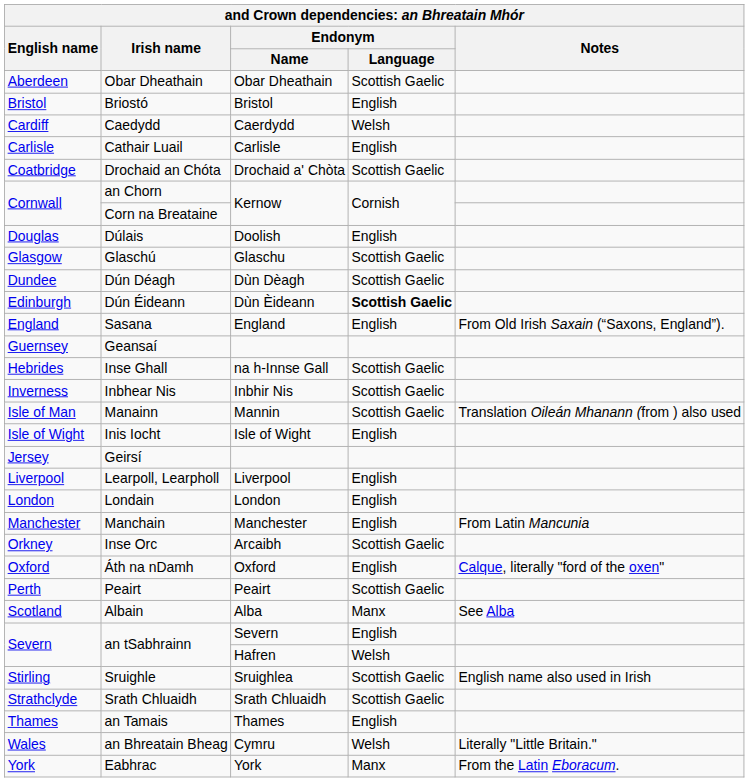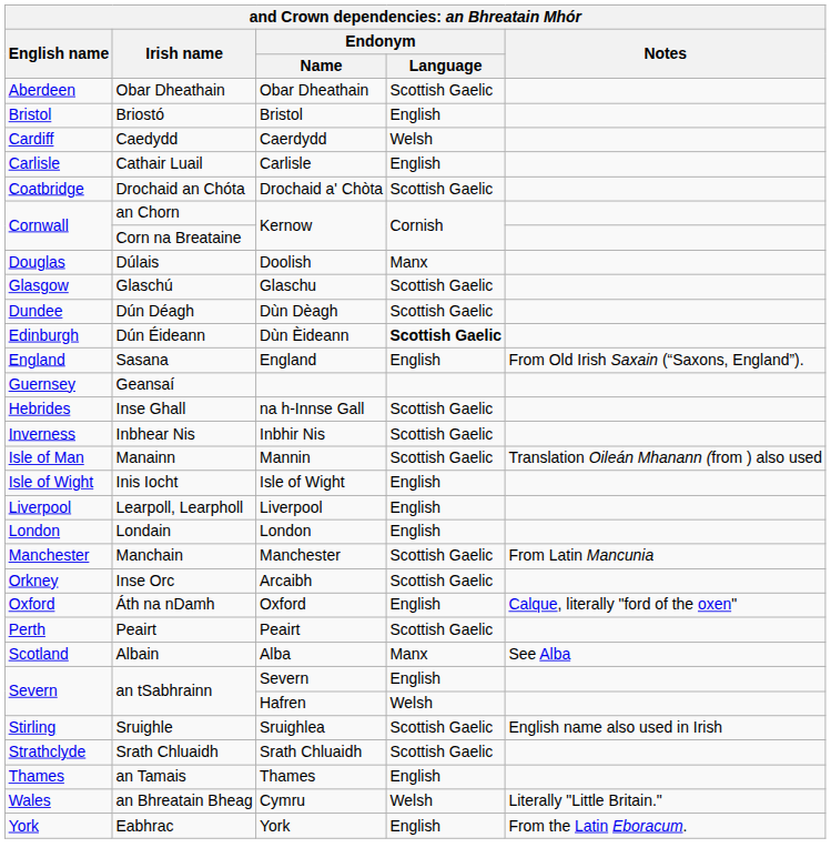 <table class="wikitable sortable">
 <tr>
 <th colspan="5"> and Crown dependencies: <em>an Bhreatain Mhór</em></th>
 </tr>
 <tr>
 <th rowspan="2">English name</th>
 <th rowspan="2">Irish name</th>
 <th colspan="2">Endonym</th>
 <th rowspan="2">Notes</th>
 </tr>
 <tr>
 <th>Name</th>
 <th>Language</th>
 </tr>
 <tr>
 <td><a href='#'>Aberdeen</a></td>
 <td>Obar Dheathain</td>
 <td>Obar Dheathain</td>
 <td>Scottish Gaelic</td>
 <td></td>
 </tr>
 <tr>
 <td><a href='#'>Bristol</a></td>
 <td>Briostó</td>
 <td>Bristol</td>
 <td>English</td>
 <td></td>
 </tr>
 <tr>
 <td><a href='#'>Cardiff</a></td>
 <td>Caedydd</td>
 <td>Caerdydd</td>
 <td>Welsh</td>
 <td></td>
 </tr>
 <tr>
 <td><a href='#'>Carlisle</a></td>
 <td>Cathair Luail</td>
 <td>Carlisle</td>
 <td>English</td>
 <td></td>
 </tr>
 <tr>
 <td><a href='#'>Coatbridge</a></td>
 <td>Drochaid an Chóta</td>
 <td>Drochaid a' Chòta</td>
 <td>Scottish Gaelic</td>
 <td></td>
 </tr>
 <tr>
 <td rowspan="2"><a href='#'>Cornwall</a></td>
 <td>an Chorn</td>
 <td rowspan="2">Kernow</td>
 <td rowspan="2">Cornish</td>
 <td></td>
 </tr>
 <tr>
 <td>Corn na Breataine</td>
 <td></td>
 </tr>
 <tr>
 <td><a href='#'>Douglas</a></td>
 <td>Dúlais</td>
 <td>Doolish</td>
-<td>English</td>
+<td>Manx</td>
 <td></td>
 </tr>
 <tr>
 <td><a href='#'>Glasgow</a></td>
 <td>Glaschú</td>
 <td>Glaschu</td>
 <td>Scottish Gaelic</td>
 <td></td>
 </tr>
 <tr>
 <td><a href='#'>Dundee</a></td>
 <td>Dún Déagh</td>
 <td>Dùn Dèagh</td>
 <td>Scottish Gaelic</td>
 <td></td>
 </tr>
 <tr>
 <td><a href='#'>Edinburgh</a></td>
 <td>Dún Éideann</td>
 <td>Dùn Èideann</td>
 <td><strong>Scottish Gaelic</strong></td>
 <td></td>
 </tr>
 <tr>
 <td><a href='#'>England</a></td>
 <td>Sasana</td>
 <td>England</td>
 <td>English</td>
 <td>From Old Irish <em>Saxain</em> (“Saxons, England”).</td>
 </tr>
 <tr>
 <td><a href='#'>Guernsey</a></td>
 <td>Geansaí</td>
 <td></td>
 <td></td>
 <td></td>
 </tr>
 <tr>
 <td><a href='#'>Hebrides</a></td>
 <td>Inse Ghall</td>
 <td>na h-Innse Gall</td>
 <td>Scottish Gaelic</td>
 <td></td>
 </tr>
 <tr>
 <td><a href='#'>Inverness</a></td>
 <td>Inbhear Nis</td>
 <td>Inbhir Nis</td>
 <td>Scottish Gaelic</td>
 <td></td>
 </tr>
 <tr>
 <td><a href='#'>Isle of Man</a></td>
 <td>Manainn</td>
 <td>Mannin</td>
 <td>Scottish Gaelic</td>
 <td>Translation <em>Oileán Mhanann (</em>from ) also used</td>
 </tr>
 <tr>
 <td><a href='#'>Isle of Wight</a></td>
 <td>Inis Iocht</td>
 <td>Isle of Wight</td>
 <td>English</td>
 <td></td>
 </tr>
 <tr>
-<td><a href='#'>Jersey</a></td>
-<td>Geirsí</td>
-<td></td>
-<td></td>
-<td></td>
-</tr>
-<tr>
 <td><a href='#'>Liverpool</a></td>
 <td>Learpoll, Learpholl</td>
 <td>Liverpool</td>
 <td>English</td>
 <td></td>
 </tr>
 <tr>
 <td><a href='#'>London</a></td>
 <td>Londain</td>
 <td>London</td>
 <td>English</td>
 <td></td>
 </tr>
 <tr>
 <td><a href='#'>Manchester</a></td>
 <td>Manchain</td>
 <td>Manchester</td>
-<td>English</td>
+<td>Scottish Gaelic</td>
 <td>From Latin <em>Mancunia</em></td>
 </tr>
 <tr>
 <td><a href='#'>Orkney</a></td>
 <td>Inse Orc</td>
 <td>Arcaibh</td>
 <td>Scottish Gaelic</td>
 <td></td>
 </tr>
 <tr>
 <td><a href='#'>Oxford</a></td>
 <td>Áth na nDamh</td>
 <td>Oxford</td>
 <td>English</td>
 <td><a href='#'>Calque</a>, literally "ford of the <a href='#'>oxen</a>"</td>
 </tr>
 <tr>
 <td><a href='#'>Perth</a></td>
 <td>Peairt</td>
 <td>Peairt</td>
 <td>Scottish Gaelic</td>
 <td></td>
 </tr>
 <tr>
 <td><a href='#'>Scotland</a></td>
 <td>Albain</td>
 <td>Alba</td>
 <td>Manx</td>
 <td>See <a href='#'>Alba</a></td>
 </tr>
 <tr>
 <td rowspan="2"><a href='#'>Severn</a></td>
 <td rowspan="2">an tSabhrainn</td>
 <td>Severn</td>
 <td>English</td>
 <td></td>
 </tr>
 <tr>
 <td>Hafren</td>
 <td>Welsh</td>
 <td></td>
 </tr>
 <tr>
 <td><a href='#'>Stirling</a></td>
 <td>Sruighle</td>
 <td>Sruighlea</td>
 <td>Scottish Gaelic</td>
 <td>English name also used in Irish</td>
 </tr>
 <tr>
 <td><a href='#'>Strathclyde</a></td>
 <td>Srath Chluaidh</td>
 <td>Srath Chluaidh</td>
 <td>Scottish Gaelic</td>
 <td></td>
 </tr>
 <tr>
 <td><a href='#'>Thames</a></td>
 <td>an Tamais</td>
 <td>Thames</td>
 <td>English</td>
 <td></td>
 </tr>
 <tr>
 <td><a href='#'>Wales</a></td>
 <td>an Bhreatain Bheag</td>
 <td>Cymru</td>
 <td>Welsh</td>
 <td>Literally "Little Britain."</td>
 </tr>
 <tr>
 <td><a href='#'>York</a></td>
 <td>Eabhrac</td>
 <td>York</td>
-<td>Manx</td>
+<td>English</td>
 <td>From the <a href='#'>Latin</a> <em><a href='#'>Eboracum</a></em>.</td>
 </tr>
 </table>
